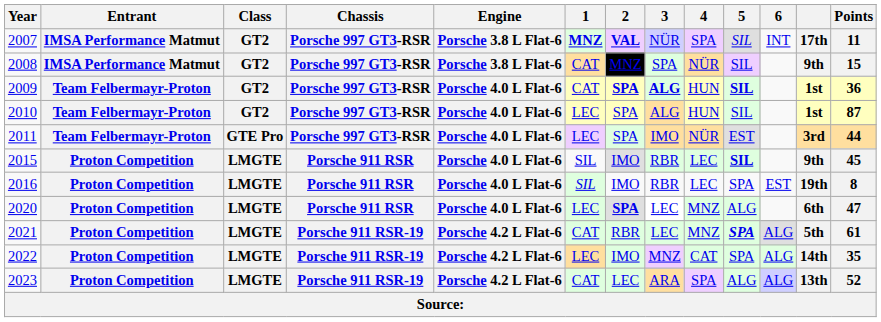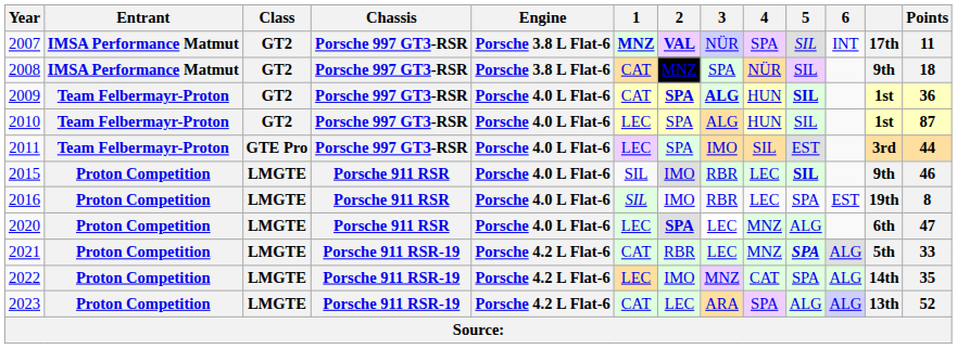 <table class="wikitable" style="text-align:center; font-size:90%">
 <tr>
 <th>Year</th>
 <th>Entrant</th>
 <th>Class</th>
 <th>Chassis</th>
 <th>Engine</th>
 <th>1</th>
 <th>2</th>
 <th>3</th>
 <th>4</th>
 <th>5</th>
 <th>6</th>
 <th></th>
 <th>Points</th>
 </tr>
 <tr>
 <td><a href='#'>2007</a></td>
 <th><a href='#'>IMSA Performance</a> Matmut</th>
 <th>GT2</th>
 <th><a href='#'>Porsche 997 GT3</a>-RSR</th>
 <th><a href='#'>Porsche</a> 3.8 L Flat-6</th>
 <td style="background:#DFFFDF;"><strong><a href='#'>MNZ</a></strong><br></td>
 <td style="background:#EFCFFF;"><strong><a href='#'>VAL</a></strong><br></td>
 <td style="background:#CFCFFF;"><a href='#'>NÜR</a><br></td>
 <td style="background:#EFCFFF;"><a href='#'>SPA</a><br></td>
 <td style="background:#DFDFDF;"><em><a href='#'>SIL</a></em><br></td>
 <td><a href='#'>INT</a></td>
 <th>17th</th>
 <th>11</th>
 </tr>
 <tr>
 <td><a href='#'>2008</a></td>
 <th><a href='#'>IMSA Performance</a> Matmut</th>
 <th>GT2</th>
 <th><a href='#'>Porsche 997 GT3</a>-RSR</th>
 <th><a href='#'>Porsche</a> 3.8 L Flat-6</th>
 <td style="background:#FFDF9F;"><a href='#'>CAT</a><br></td>
 <td style="background:#000000; color:#ffffff"><a href='#'><span>MNZ</span></a><br></td>
 <td style="background:#DFFFDF;"><a href='#'>SPA</a><br></td>
 <td style="background:#FFDF9F;"><a href='#'>NÜR</a><br></td>
 <td style="background:#EFCFFF;"><a href='#'>SIL</a><br></td>
 <td></td>
 <th>9th</th>
-<th>15</th>
+<th>18</th>
 </tr>
 <tr>
 <td><a href='#'>2009</a></td>
 <th><a href='#'>Team Felbermayr-Proton</a></th>
 <th>GT2</th>
 <th><a href='#'>Porsche 997 GT3</a>-RSR</th>
 <th><a href='#'>Porsche</a> 4.0 L Flat-6</th>
 <td style="background:#FFFFBF;"><a href='#'>CAT</a><br></td>
 <td style="background:#FFFFBF;"><strong><a href='#'>SPA</a></strong><br></td>
 <td style="background:#DFFFDF;"><strong><a href='#'>ALG</a></strong><br></td>
 <td style="background:#FFFFBF;"><a href='#'>HUN</a><br></td>
 <td style="background:#DFFFDF;"><strong><a href='#'>SIL</a></strong><br></td>
 <td></td>
 <th style="background:#FFFFBF;">1st</th>
 <th style="background:#FFFFBF;">36</th>
 </tr>
 <tr>
 <td><a href='#'>2010</a></td>
 <th><a href='#'>Team Felbermayr-Proton</a></th>
 <th>GT2</th>
 <th><a href='#'>Porsche 997 GT3</a>-RSR</th>
 <th><a href='#'>Porsche</a> 4.0 L Flat-6</th>
 <td style="background:#FFFFBF;"><a href='#'>LEC</a><br></td>
 <td style="background:#FFFFBF;"><a href='#'>SPA</a><br></td>
 <td style="background:#FFDF9F;"><a href='#'>ALG</a><br></td>
 <td style="background:#FFFFBF;"><a href='#'>HUN</a><br></td>
 <td style="background:#DFFFDF;"><a href='#'>SIL</a><br></td>
 <td></td>
 <th style="background:#FFFFBF;">1st</th>
 <th style="background:#FFFFBF;">87</th>
 </tr>
 <tr>
 <td><a href='#'>2011</a></td>
 <th><a href='#'>Team Felbermayr-Proton</a></th>
 <th>GTE Pro</th>
 <th><a href='#'>Porsche 997 GT3</a>-RSR</th>
 <th><a href='#'>Porsche</a> 4.0 L Flat-6</th>
 <td style="background:#EFCFFF;"><a href='#'>LEC</a><br></td>
 <td style="background:#DFFFDF;"><a href='#'>SPA</a><br></td>
 <td style="background:#FFDF9F;"><a href='#'>IMO</a><br></td>
-<td style="background:#FFDF9F;"><a href='#'>NÜR</a><br></td>
+<td style="background:#FFDF9F;"><a href='#'>SIL</a><br></td>
 <td style="background:#DFDFDF;"><a href='#'>EST</a><br></td>
 <td></td>
 <th style="background:#FFDF9F;">3rd</th>
 <th style="background:#FFDF9F;">44</th>
 </tr>
 <tr>
 <td><a href='#'>2015</a></td>
 <th><a href='#'>Proton Competition</a></th>
 <th>LMGTE</th>
 <th><a href='#'>Porsche 911 RSR</a></th>
 <th><a href='#'>Porsche</a> 4.0 L Flat-6</th>
 <td><a href='#'>SIL</a></td>
 <td style="background:#DFDFDF;"><a href='#'>IMO</a><br></td>
 <td style="background:#DFFFDF;"><a href='#'>RBR</a><br></td>
 <td style="background:#DFFFDF;"><a href='#'>LEC</a><br></td>
 <td style="background:#DFFFDF;"><strong><a href='#'>SIL</a></strong><br></td>
 <td></td>
 <th>9th</th>
-<th>45</th>
+<th>46</th>
 </tr>
 <tr>
 <td><a href='#'>2016</a></td>
 <th><a href='#'>Proton Competition</a></th>
 <th>LMGTE</th>
 <th><a href='#'>Porsche 911 RSR</a></th>
 <th><a href='#'>Porsche</a> 4.0 L Flat-6</th>
 <td style="background:#DFFFDF;"><em><a href='#'>SIL</a></em><br></td>
 <td><a href='#'>IMO</a></td>
 <td><a href='#'>RBR</a></td>
 <td><a href='#'>LEC</a></td>
 <td><a href='#'>SPA</a></td>
 <td><a href='#'>EST</a></td>
 <th>19th</th>
 <th>8</th>
 </tr>
 <tr>
 <td><a href='#'>2020</a></td>
 <th><a href='#'>Proton Competition</a></th>
 <th>LMGTE</th>
 <th><a href='#'>Porsche 911 RSR</a></th>
 <th><a href='#'>Porsche</a> 4.0 L Flat-6</th>
 <td style="background:#DFFFDF;"><a href='#'>LEC</a><br></td>
 <td style="background:#DFDFDF;"><strong><a href='#'>SPA</a></strong><br></td>
 <td style="background:#FFFFFF;"><a href='#'>LEC</a><br></td>
 <td style="background:#DFFFDF;"><a href='#'>MNZ</a><br></td>
 <td style="background:#DFFFDF;"><a href='#'>ALG</a><br></td>
 <td></td>
 <th>6th</th>
 <th>47</th>
 </tr>
 <tr>
 <td><a href='#'>2021</a></td>
 <th><a href='#'>Proton Competition</a></th>
 <th>LMGTE</th>
 <th><a href='#'>Porsche 911 RSR-19</a></th>
 <th><a href='#'>Porsche</a> 4.2 L Flat-6</th>
 <td style="background:#DFFFDF;"><a href='#'>CAT</a><br></td>
 <td style="background:#DFFFDF;"><a href='#'>RBR</a><br></td>
 <td style="background:#DFFFDF;"><a href='#'>LEC</a><br></td>
 <td style="background:#DFFFDF;"><a href='#'>MNZ</a><br></td>
 <td style="background:#DFFFDF;"><strong><em><a href='#'>SPA</a></em></strong><br></td>
 <td style="background:#DFDFDF;"><a href='#'>ALG</a><br></td>
 <th>5th</th>
-<th>61</th>
+<th>33</th>
 </tr>
 <tr>
 <td><a href='#'>2022</a></td>
 <th><a href='#'>Proton Competition</a></th>
 <th>LMGTE</th>
 <th><a href='#'>Porsche 911 RSR-19</a></th>
 <th><a href='#'>Porsche</a> 4.2 L Flat-6</th>
 <td style="background:#FFDF9F;"><a href='#'>LEC</a><br></td>
 <td style="background:#DFFFDF;"><a href='#'>IMO</a><br></td>
 <td style="background:#EFCFFF;"><a href='#'>MNZ</a><br></td>
 <td style="background:#DFFFDF;"><a href='#'>CAT</a><br></td>
 <td style="background:#DFFFDF;"><a href='#'>SPA</a><br></td>
 <td style="background:#DFFFDF;"><a href='#'>ALG</a><br></td>
 <th>14th</th>
 <th>35</th>
 </tr>
 <tr>
 <td><a href='#'>2023</a></td>
 <th><a href='#'>Proton Competition</a></th>
 <th>LMGTE</th>
 <th><a href='#'>Porsche 911 RSR-19</a></th>
 <th><a href='#'>Porsche</a> 4.2 L Flat-6</th>
 <td style="background:#DFFFDF;"><a href='#'>CAT</a><br></td>
 <td style="background:#DFFFDF;"><a href='#'>LEC</a><br></td>
 <td style="background:#FFDF9F;"><a href='#'>ARA</a><br></td>
 <td style="background:#EFCFFF;"><a href='#'>SPA</a><br></td>
 <td style="background:#DFFFDF;"><a href='#'>ALG</a><br></td>
 <td style="background:#CFCFFF;"><a href='#'>ALG</a><br></td>
 <th>13th</th>
 <th>52</th>
 </tr>
 <tr>
 <th colspan="13">Source:</th>
 </tr>
 </table>
